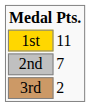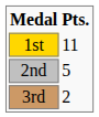 <table style="background:#f9f9f9; float:left; border:1px solid gray; margin:.46em 0 0 .2em;">
 <tr>
 <th style="width:30px;">Medal</th>
 <th style="width:25px;">Pts.</th>
 </tr>
 <tr>
 <td style="text-align:center; background:gold; border:1px solid gray;">1st</td>
 <td>11</td>
 </tr>
 <tr>
 <td style="text-align:center; background:silver; border:1px solid gray;">2nd</td>
-<td>7</td>
+<td>5</td>
 </tr>
 <tr>
 <td style="text-align:center; background:#c96; border:1px solid gray;">3rd</td>
 <td>2</td>
 </tr>
 </table>
